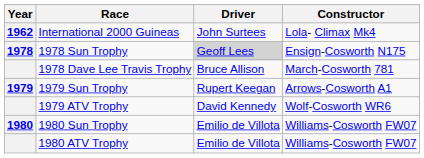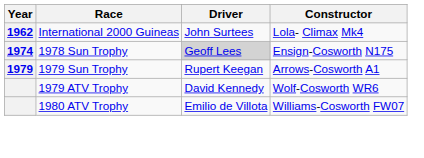 <table class="wikitable" style="font-size: 95%;">
 <tr>
 <th>Year</th>
 <th>Race</th>
 <th>Driver</th>
 <th>Constructor</th>
 </tr>
 <tr>
 <th><a href='#'>1962</a></th>
 <td><a href='#'>International 2000 Guineas</a></td>
 <td> <a href='#'>John Surtees</a></td>
 <td><a href='#'>Lola</a>- <a href='#'>Climax</a> <a href='#'>Mk4</a></td>
 </tr>
 <tr>
-<th><a href='#'>1978</a></th>
+<th><a href='#'>1974</a></th>
 <td><a href='#'>1978 Sun Trophy</a></td>
 <td style="background: lightgrey;"> <a href='#'>Geoff Lees</a></td>
 <td><a href='#'>Ensign</a>-<a href='#'>Cosworth</a> <a href='#'>N175</a></td>
-</tr>
-<tr>
-<th></th>
-<td><a href='#'>1978 Dave Lee Travis Trophy</a></td>
-<td> <a href='#'>Bruce Allison</a></td>
-<td><a href='#'>March</a>-<a href='#'>Cosworth</a> <a href='#'>781</a></td>
 </tr>
 <tr>
 <th><a href='#'>1979</a></th>
 <td><a href='#'>1979 Sun Trophy</a></td>
 <td> <a href='#'>Rupert Keegan</a></td>
 <td><a href='#'>Arrows</a>-<a href='#'>Cosworth</a> <a href='#'>A1</a></td>
 </tr>
 <tr>
 <th></th>
 <td><a href='#'>1979 ATV Trophy</a></td>
 <td> <a href='#'>David Kennedy</a></td>
 <td><a href='#'>Wolf</a>-<a href='#'>Cosworth</a> <a href='#'>WR6</a></td>
 </tr>
 <tr>
-<th><a href='#'>1980</a></th>
-<td><a href='#'>1980 Sun Trophy</a></td>
-<td> <a href='#'>Emilio de Villota</a></td>
-<td><a href='#'>Williams</a>-<a href='#'>Cosworth</a> <a href='#'>FW07</a></td>
-</tr>
-<tr>
 <th></th>
 <td><a href='#'>1980 ATV Trophy</a></td>
 <td> <a href='#'>Emilio de Villota</a></td>
 <td><a href='#'>Williams</a>-<a href='#'>Cosworth</a> <a href='#'>FW07</a></td>
 </tr>
 </table>
